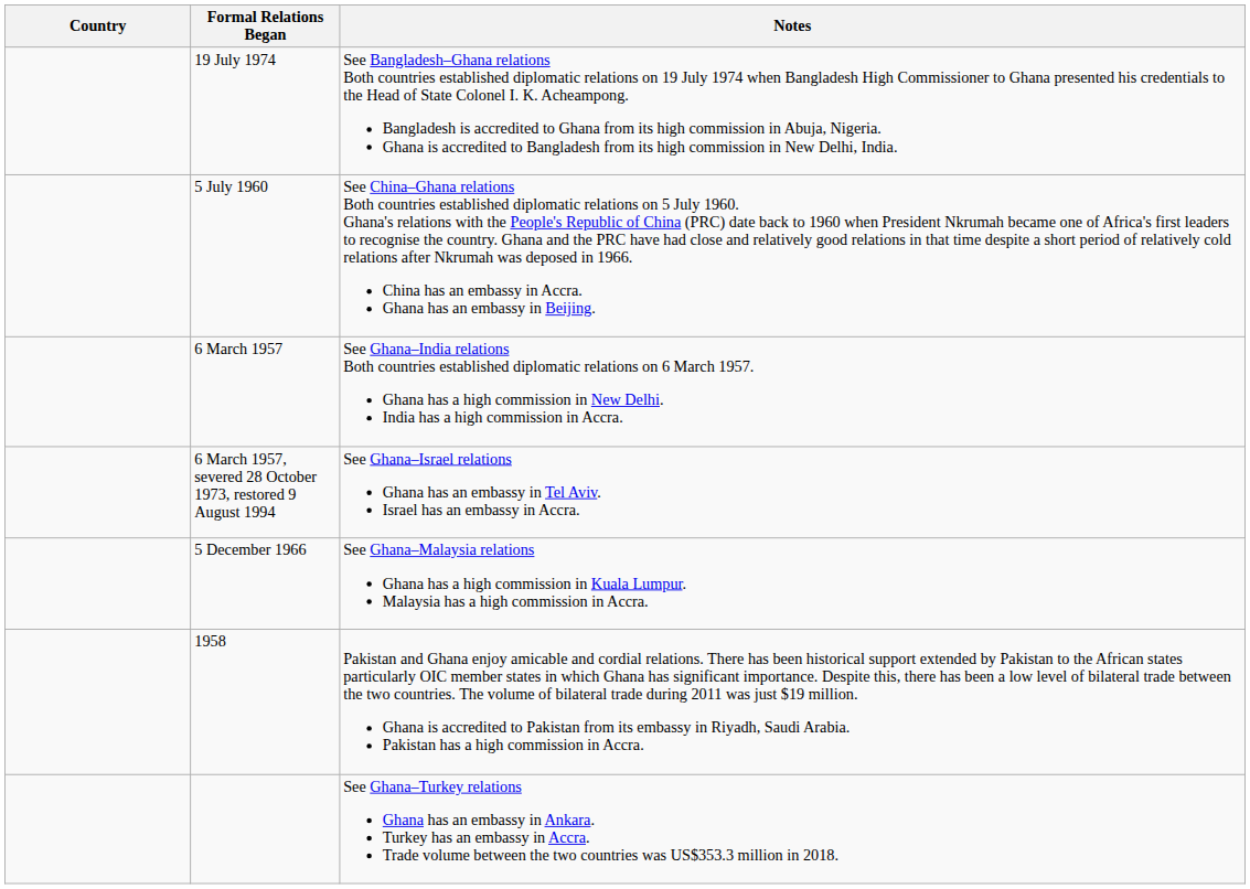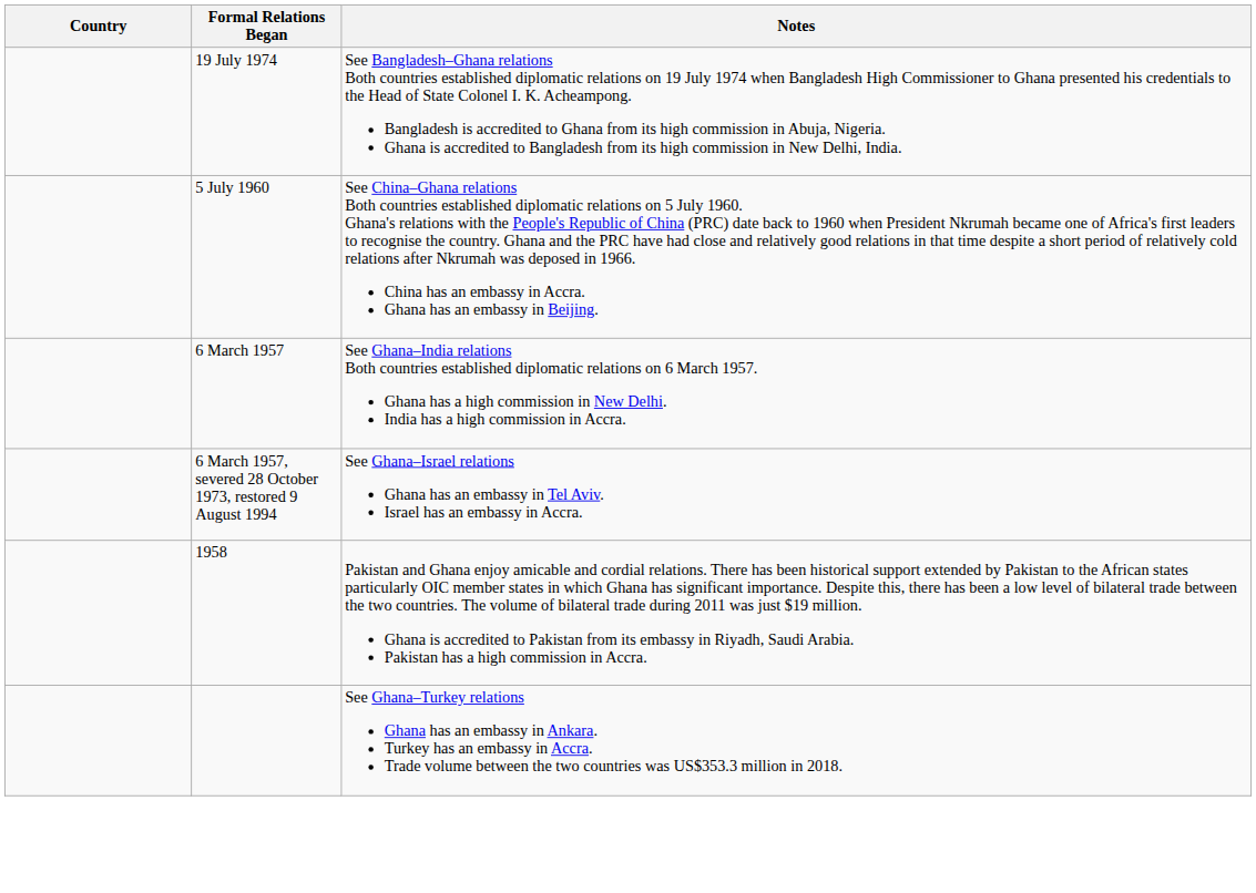 <table class="wikitable sortable" style="width:100%; margin:auto;">
 <tr>
 <th style="width:15%;">Country</th>
 <th style="width:12%;">Formal Relations Began</th>
 <th>Notes</th>
 </tr>
 <tr valign="top">
 <td></td>
 <td>19 July 1974</td>
 <td>See <a href='#'>Bangladesh–Ghana relations</a><br>Both countries established diplomatic relations on 19 July 1974 when Bangladesh High Commissioner to Ghana presented his credentials to the Head of State Colonel I. K. Acheampong.<ul><li>Bangladesh is accredited to Ghana from its high commission in Abuja, Nigeria.</li><li>Ghana is accredited to Bangladesh from its high commission in New Delhi, India.</li></ul></td>
 </tr>
 <tr valign="top">
 <td></td>
 <td>5 July 1960</td>
 <td>See <a href='#'>China–Ghana relations</a><br>Both countries established diplomatic relations on 5 July 1960.<br>Ghana's relations with the <a href='#'>People's Republic of China</a> (PRC) date back to 1960 when President Nkrumah became one of Africa's first leaders to recognise the country.  Ghana and the PRC have had close and relatively good relations in that time despite a short period of relatively cold relations after Nkrumah was deposed in 1966.<ul><li>China has an embassy in Accra.</li><li>Ghana has an embassy in <a href='#'>Beijing</a>.</li></ul></td>
 </tr>
 <tr valign="top">
 <td></td>
 <td>6 March 1957</td>
 <td>See <a href='#'>Ghana–India relations</a><br>Both countries established diplomatic relations on 6 March 1957.<ul><li>Ghana has a high commission in <a href='#'>New Delhi</a>.</li><li>India has a high commission in Accra.</li></ul></td>
 </tr>
 <tr valign="top">
 <td></td>
 <td>6 March 1957, severed 28 October 1973, restored 9 August 1994</td>
 <td>See <a href='#'>Ghana–Israel relations</a><br><ul><li>Ghana has an embassy in <a href='#'>Tel Aviv</a>.</li><li>Israel has an embassy in Accra.</li></ul></td>
 </tr>
 <tr valign="top">
 <td></td>
-<td>5 December 1966</td>
-<td>See <a href='#'>Ghana–Malaysia relations</a><br><ul><li>Ghana has a high commission in <a href='#'>Kuala Lumpur</a>.</li><li>Malaysia has a high commission in Accra.</li></ul></td>
-</tr>
-<tr valign="top">
-<td></td>
 <td>1958</td>
 <td><br>Pakistan and Ghana enjoy amicable and cordial relations. There has been historical support extended by Pakistan to the African states particularly OIC member states in which Ghana has significant importance. Despite this, there has been a low level of bilateral trade between the two countries. The volume of bilateral trade during 2011 was just $19 million.<ul><li>Ghana is accredited to Pakistan from its embassy in Riyadh, Saudi Arabia.</li><li>Pakistan has a high commission in Accra.</li></ul></td>
 </tr>
 <tr valign="top">
 <td></td>
 <td></td>
 <td>See <a href='#'>Ghana–Turkey relations</a><br><ul><li><a href='#'>Ghana</a> has an embassy in <a href='#'>Ankara</a>.</li><li>Turkey has an embassy in <a href='#'>Accra</a>.</li><li>Trade volume between the two countries was US$353.3 million in 2018.</li></ul></td>
 </tr>
 </table>
